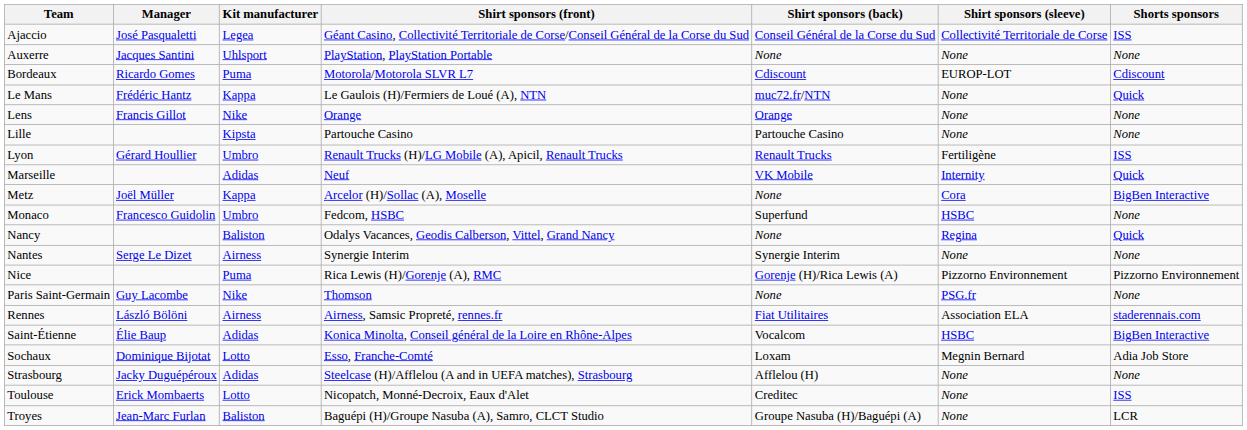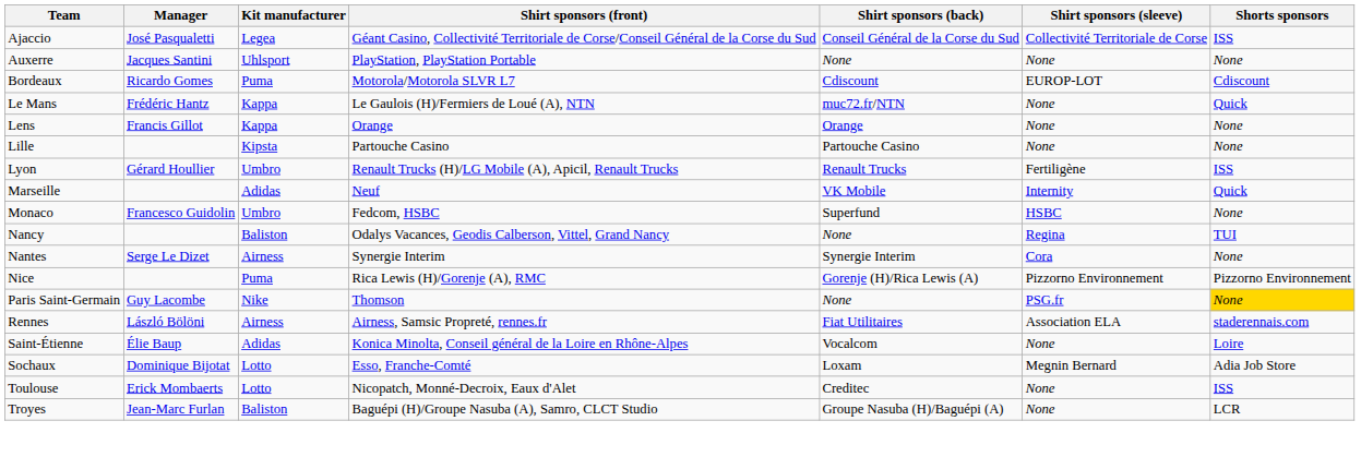 <table class="wikitable">
 <tr>
 <th>Team</th>
 <th>Manager</th>
 <th>Kit manufacturer</th>
 <th>Shirt sponsors (front)</th>
 <th>Shirt sponsors (back)</th>
 <th>Shirt sponsors (sleeve)</th>
 <th>Shorts sponsors</th>
 </tr>
 <tr>
 <td>Ajaccio</td>
 <td> <a href='#'>José Pasqualetti</a></td>
 <td><a href='#'>Legea</a></td>
 <td><a href='#'>Géant Casino</a>, <a href='#'>Collectivité Territoriale de Corse</a>/<a href='#'>Conseil Général de la Corse du Sud</a></td>
 <td><a href='#'>Conseil Général de la Corse du Sud</a></td>
 <td><a href='#'>Collectivité Territoriale de Corse</a></td>
 <td><a href='#'>ISS</a></td>
 </tr>
 <tr>
 <td>Auxerre</td>
 <td> <a href='#'>Jacques Santini</a></td>
 <td><a href='#'>Uhlsport</a></td>
 <td><a href='#'>PlayStation</a>, <a href='#'>PlayStation Portable</a></td>
 <td><em>None</em></td>
 <td><em>None</em></td>
 <td><em>None</em></td>
 </tr>
 <tr>
 <td>Bordeaux</td>
 <td> <a href='#'>Ricardo Gomes</a></td>
 <td><a href='#'>Puma</a></td>
 <td><a href='#'>Motorola</a>/<a href='#'>Motorola SLVR L7</a></td>
 <td><a href='#'>Cdiscount</a></td>
 <td>EUROP-LOT</td>
 <td><a href='#'>Cdiscount</a></td>
 </tr>
 <tr>
 <td>Le Mans</td>
 <td> <a href='#'>Frédéric Hantz</a></td>
 <td><a href='#'>Kappa</a></td>
 <td>Le Gaulois (H)/Fermiers de Loué (A), <a href='#'>NTN</a></td>
 <td><a href='#'>muc72.fr</a>/<a href='#'>NTN</a></td>
 <td><em>None</em></td>
 <td><a href='#'>Quick</a></td>
 </tr>
 <tr>
 <td>Lens</td>
 <td> <a href='#'>Francis Gillot</a></td>
-<td><a href='#'>Nike</a></td>
+<td><a href='#'>Kappa</a></td>
 <td><a href='#'>Orange</a></td>
 <td><a href='#'>Orange</a></td>
 <td><em>None</em></td>
 <td><em>None</em></td>
 </tr>
 <tr>
 <td>Lille</td>
 <td> </td>
 <td><a href='#'>Kipsta</a></td>
 <td>Partouche Casino</td>
 <td>Partouche Casino</td>
 <td><em>None</em></td>
 <td><em>None</em></td>
 </tr>
 <tr>
 <td>Lyon</td>
 <td> <a href='#'>Gérard Houllier</a></td>
 <td><a href='#'>Umbro</a></td>
 <td><a href='#'>Renault Trucks</a> (H)/<a href='#'>LG Mobile</a> (A), Apicil, <a href='#'>Renault Trucks</a></td>
 <td><a href='#'>Renault Trucks</a></td>
 <td>Fertiligène</td>
 <td><a href='#'>ISS</a></td>
 </tr>
 <tr>
 <td>Marseille</td>
 <td> </td>
 <td><a href='#'>Adidas</a></td>
 <td><a href='#'>Neuf</a></td>
 <td><a href='#'>VK Mobile</a></td>
 <td><a href='#'>Internity</a></td>
 <td><a href='#'>Quick</a></td>
 </tr>
 <tr>
-<td>Metz</td>
-<td> <a href='#'>Joël Müller</a></td>
-<td><a href='#'>Kappa</a></td>
-<td><a href='#'>Arcelor</a> (H)/<a href='#'>Sollac</a> (A), <a href='#'>Moselle</a></td>
-<td><em>None</em></td>
-<td><a href='#'>Cora</a></td>
-<td><a href='#'>BigBen Interactive</a></td>
-</tr>
-<tr>
 <td>Monaco</td>
 <td> <a href='#'>Francesco Guidolin</a></td>
 <td><a href='#'>Umbro</a></td>
 <td>Fedcom, <a href='#'>HSBC</a></td>
 <td>Superfund</td>
 <td><a href='#'>HSBC</a></td>
 <td><em>None</em></td>
 </tr>
 <tr>
 <td>Nancy</td>
 <td> </td>
 <td><a href='#'>Baliston</a></td>
 <td>Odalys Vacances, <a href='#'>Geodis Calberson</a>, <a href='#'>Vittel</a>, <a href='#'>Grand Nancy</a></td>
 <td><em>None</em></td>
 <td><a href='#'>Regina</a></td>
-<td><a href='#'>Quick</a></td>
+<td><a href='#'>TUI</a></td>
 </tr>
 <tr>
 <td>Nantes</td>
 <td> <a href='#'>Serge Le Dizet</a></td>
 <td><a href='#'>Airness</a></td>
 <td>Synergie Interim</td>
 <td>Synergie Interim</td>
-<td><em>None</em></td>
+<td><a href='#'>Cora</a></td>
 <td><em>None</em></td>
 </tr>
 <tr>
 <td>Nice</td>
 <td> </td>
 <td><a href='#'>Puma</a></td>
 <td>Rica Lewis (H)/<a href='#'>Gorenje</a> (A), <a href='#'>RMC</a></td>
 <td><a href='#'>Gorenje</a> (H)/Rica Lewis (A)</td>
 <td>Pizzorno Environnement</td>
 <td>Pizzorno Environnement</td>
 </tr>
 <tr>
 <td>Paris Saint-Germain</td>
 <td> <a href='#'>Guy Lacombe</a></td>
 <td><a href='#'>Nike</a></td>
 <td><a href='#'>Thomson</a></td>
 <td><em>None</em></td>
 <td><a href='#'>PSG.fr</a></td>
-<td><em>None</em></td>
+<td style="background: gold;"><em>None</em></td>
 </tr>
 <tr>
 <td>Rennes</td>
 <td> <a href='#'>László Bölöni</a></td>
 <td><a href='#'>Airness</a></td>
 <td><a href='#'>Airness</a>, Samsic Propreté,  <a href='#'>rennes.fr</a></td>
 <td><a href='#'>Fiat Utilitaires</a></td>
 <td>Association ELA</td>
 <td><a href='#'>staderennais.com</a></td>
 </tr>
 <tr>
 <td>Saint-Étienne</td>
 <td> <a href='#'>Élie Baup</a></td>
 <td><a href='#'>Adidas</a></td>
 <td><a href='#'>Konica Minolta</a>, <a href='#'>Conseil général de la Loire en Rhône-Alpes</a></td>
 <td>Vocalcom</td>
-<td><a href='#'>HSBC</a></td>
-<td><a href='#'>BigBen Interactive</a></td>
+<td><em>None</em></td>
+<td><a href='#'>Loire</a></td>
 </tr>
 <tr>
 <td>Sochaux</td>
 <td> <a href='#'>Dominique Bijotat</a></td>
 <td><a href='#'>Lotto</a></td>
 <td><a href='#'>Esso</a>, <a href='#'>Franche-Comté</a></td>
 <td>Loxam</td>
 <td>Megnin Bernard</td>
 <td>Adia Job Store</td>
-</tr>
-<tr>
-<td>Strasbourg</td>
-<td> <a href='#'>Jacky Duguépéroux</a></td>
-<td><a href='#'>Adidas</a></td>
-<td><a href='#'>Steelcase</a> (H)/Afflelou (A and in UEFA matches), <a href='#'>Strasbourg</a></td>
-<td>Afflelou (H)</td>
-<td><em>None</em></td>
-<td><em>None</em></td>
 </tr>
 <tr>
 <td>Toulouse</td>
 <td> <a href='#'>Erick Mombaerts</a></td>
 <td><a href='#'>Lotto</a></td>
 <td>Nicopatch, Monné-Decroix, Eaux d'Alet</td>
 <td>Creditec</td>
 <td><em>None</em></td>
 <td><a href='#'>ISS</a></td>
 </tr>
 <tr>
 <td>Troyes</td>
 <td> <a href='#'>Jean-Marc Furlan</a></td>
 <td><a href='#'>Baliston</a></td>
 <td>Baguépi (H)/Groupe Nasuba (A), Samro, CLCT Studio</td>
 <td>Groupe Nasuba (H)/Baguépi (A)</td>
 <td><em>None</em></td>
 <td>LCR</td>
 </tr>
 </table>
